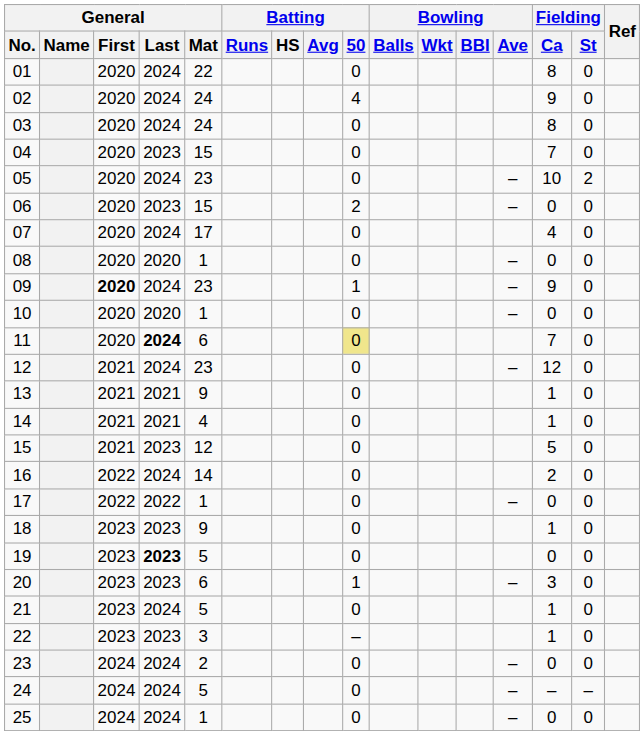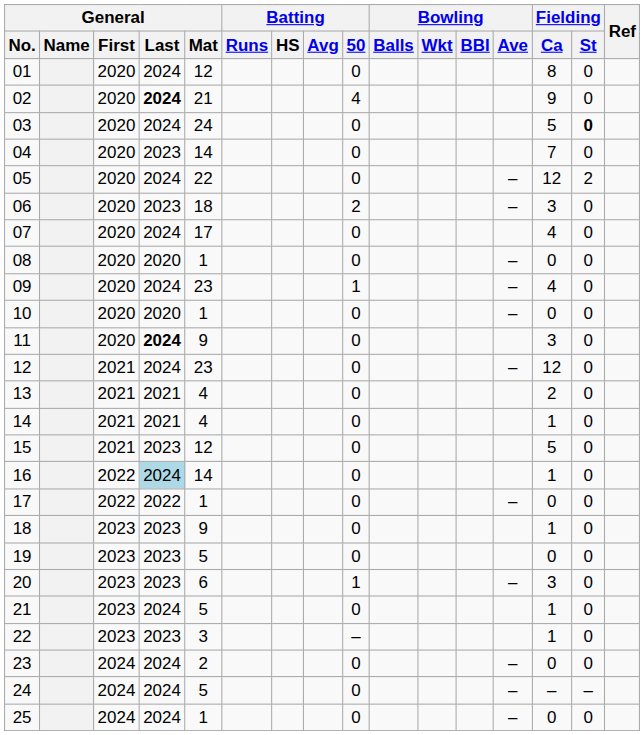 <table class="wikitable plainrowheaders sortable">
 <tr align="center">
 <th scope="col" colspan=5 class="unsortable">General</th>
 <th scope="col" colspan=4 class="unsortable"><a href='#'>Batting</a></th>
 <th scope="col" colspan=4 class="unsortable"><a href='#'>Bowling</a></th>
 <th scope="col" colspan=2 class="unsortable"><a href='#'>Fielding</a></th>
 <th scope="col" rowspan=2 class="unsortable">Ref</th>
 </tr>
 <tr align="center">
 <th scope="col">No.</th>
 <th scope="col">Name</th>
 <th scope="col">First</th>
 <th scope="col">Last</th>
 <th scope="col">Mat</th>
 <th scope="col"><a href='#'>Runs</a></th>
 <th scope="col">HS</th>
 <th scope="col"><a href='#'>Avg</a></th>
 <th scope="col"><a href='#'>50</a></th>
 <th scope="col"><a href='#'>Balls</a></th>
 <th scope="col"><a href='#'>Wkt</a></th>
 <th scope="col"><a href='#'>BBI</a></th>
 <th scope="col"><a href='#'>Ave</a></th>
 <th scope="col"><a href='#'>Ca</a></th>
 <th scope="col"><a href='#'>St</a></th>
 </tr>
 <tr align="center">
 <td><span>0</span>1</td>
 <th scope="row" align="left"></th>
 <td>2020</td>
 <td>2024</td>
-<td>22</td>
+<td>12</td>
 <td></td>
 <td></td>
 <td></td>
 <td>0</td>
 <td></td>
 <td></td>
 <td></td>
 <td></td>
 <td>8</td>
 <td>0</td>
 <td></td>
 </tr>
 <tr align="center">
 <td><span>0</span>2</td>
 <th scope="row" align="left"></th>
 <td>2020</td>
-<td>2024</td>
-<td>24</td>
+<td><strong>2024</strong></td>
+<td>21</td>
 <td></td>
 <td></td>
 <td></td>
 <td>4</td>
 <td></td>
 <td></td>
 <td></td>
 <td></td>
 <td>9</td>
 <td>0</td>
 <td></td>
 </tr>
 <tr align="center">
 <td><span>0</span>3</td>
 <th scope="row" align="left"></th>
 <td>2020</td>
 <td>2024</td>
 <td>24</td>
 <td></td>
 <td></td>
 <td></td>
 <td>0</td>
 <td></td>
 <td></td>
 <td></td>
 <td></td>
-<td>8</td>
-<td>0</td>
+<td>5</td>
+<td><strong>0</strong></td>
 <td></td>
 </tr>
 <tr align="center">
 <td><span>0</span>4</td>
 <th scope="row" align="left"></th>
 <td>2020</td>
 <td>2023</td>
-<td>15</td>
+<td>14</td>
 <td></td>
 <td></td>
 <td></td>
 <td>0</td>
 <td></td>
 <td></td>
 <td></td>
 <td></td>
 <td>7</td>
 <td>0</td>
 <td></td>
 </tr>
 <tr align="center">
 <td><span>0</span>5</td>
 <th scope="row" align="left"></th>
 <td>2020</td>
 <td>2024</td>
-<td>23</td>
+<td>22</td>
 <td></td>
 <td></td>
 <td></td>
 <td>0</td>
 <td></td>
 <td></td>
 <td></td>
 <td>–</td>
-<td>10</td>
+<td>12</td>
 <td>2</td>
 <td></td>
 </tr>
 <tr align="center">
 <td><span>0</span>6</td>
 <th scope="row" align="left"></th>
 <td>2020</td>
 <td>2023</td>
-<td>15</td>
+<td>18</td>
 <td></td>
 <td></td>
 <td></td>
 <td>2</td>
 <td></td>
 <td></td>
 <td></td>
 <td>–</td>
-<td>0</td>
+<td>3</td>
 <td>0</td>
 <td></td>
 </tr>
 <tr align="center">
 <td><span>0</span>7</td>
 <th scope="row" align="left"></th>
 <td>2020</td>
 <td>2024</td>
 <td>17</td>
 <td></td>
 <td></td>
 <td></td>
 <td>0</td>
 <td></td>
 <td></td>
 <td></td>
 <td></td>
 <td>4</td>
 <td>0</td>
 <td></td>
 </tr>
 <tr align="center">
 <td><span>0</span>8</td>
 <th scope="row" align="left"></th>
 <td>2020</td>
 <td>2020</td>
 <td>1</td>
 <td></td>
 <td></td>
 <td></td>
 <td>0</td>
 <td></td>
 <td></td>
 <td></td>
 <td>–</td>
 <td>0</td>
 <td>0</td>
 <td></td>
 </tr>
 <tr align="center">
 <td><span>0</span>9</td>
 <th scope="row" align="left"></th>
-<td><strong>2020</strong></td>
+<td>2020</td>
 <td>2024</td>
 <td>23</td>
 <td></td>
 <td></td>
 <td></td>
 <td>1</td>
 <td></td>
 <td></td>
 <td></td>
 <td>–</td>
-<td>9</td>
+<td>4</td>
 <td>0</td>
 <td></td>
 </tr>
 <tr align="center">
 <td>10</td>
 <th scope="row" align="left"></th>
 <td>2020</td>
 <td>2020</td>
 <td>1</td>
 <td></td>
 <td></td>
 <td></td>
 <td>0</td>
 <td></td>
 <td></td>
 <td></td>
 <td>–</td>
 <td>0</td>
 <td>0</td>
 <td></td>
 </tr>
 <tr align="center">
 <td>11</td>
 <th scope="row" align="left"></th>
 <td>2020</td>
 <td><strong>2024</strong></td>
-<td>6</td>
+<td>9</td>
 <td></td>
 <td></td>
 <td></td>
-<td style="background: khaki;">0</td>
+<td>0</td>
 <td></td>
 <td></td>
 <td></td>
 <td></td>
-<td>7</td>
+<td>3</td>
 <td>0</td>
 <td></td>
 </tr>
 <tr align="center">
 <td>12</td>
 <th scope="row" align="left"></th>
 <td>2021</td>
 <td>2024</td>
 <td>23</td>
 <td></td>
 <td></td>
 <td></td>
 <td>0</td>
 <td></td>
 <td></td>
 <td></td>
 <td>–</td>
 <td>12</td>
 <td>0</td>
 <td></td>
 </tr>
 <tr align="center">
 <td>13</td>
 <th scope="row" align="left"></th>
 <td>2021</td>
 <td>2021</td>
-<td>9</td>
+<td>4</td>
 <td></td>
 <td></td>
 <td></td>
 <td>0</td>
 <td></td>
 <td></td>
 <td></td>
 <td></td>
-<td>1</td>
+<td>2</td>
 <td>0</td>
 <td></td>
 </tr>
 <tr align="center">
 <td>14</td>
 <th scope="row" align="left"></th>
 <td>2021</td>
 <td>2021</td>
 <td>4</td>
 <td></td>
 <td></td>
 <td></td>
 <td>0</td>
 <td></td>
 <td></td>
 <td></td>
 <td></td>
 <td>1</td>
 <td>0</td>
 <td></td>
 </tr>
 <tr align="center">
 <td>15</td>
 <th scope="row" align="left"></th>
 <td>2021</td>
 <td>2023</td>
 <td>12</td>
 <td></td>
 <td></td>
 <td></td>
 <td>0</td>
 <td></td>
 <td></td>
 <td></td>
 <td></td>
 <td>5</td>
 <td>0</td>
 <td></td>
 </tr>
 <tr align="center">
 <td>16</td>
 <th scope="row" align="left"></th>
 <td>2022</td>
-<td>2024</td>
+<td style="background: lightblue;">2024</td>
 <td>14</td>
 <td></td>
 <td></td>
 <td></td>
 <td>0</td>
 <td></td>
 <td></td>
 <td></td>
 <td></td>
-<td>2</td>
+<td>1</td>
 <td>0</td>
 <td></td>
 </tr>
 <tr align="center">
 <td>17</td>
 <th scope="row" align="left"></th>
 <td>2022</td>
 <td>2022</td>
 <td>1</td>
 <td></td>
 <td></td>
 <td></td>
 <td>0</td>
 <td></td>
 <td></td>
 <td></td>
 <td>–</td>
 <td>0</td>
 <td>0</td>
 <td></td>
 </tr>
 <tr align="center">
 <td>18</td>
 <th scope="row" align="left"></th>
 <td>2023</td>
 <td>2023</td>
 <td>9</td>
 <td></td>
 <td></td>
 <td></td>
 <td>0</td>
 <td></td>
 <td></td>
 <td></td>
 <td></td>
 <td>1</td>
 <td>0</td>
 <td></td>
 </tr>
 <tr align="center">
 <td>19</td>
 <th scope="row" align="left"></th>
 <td>2023</td>
-<td><strong>2023</strong></td>
+<td>2023</td>
 <td>5</td>
 <td></td>
 <td></td>
 <td></td>
 <td>0</td>
 <td></td>
 <td></td>
 <td></td>
 <td></td>
 <td>0</td>
 <td>0</td>
 <td></td>
 </tr>
 <tr align="center">
 <td>20</td>
 <th scope="row" align="left"></th>
 <td>2023</td>
 <td>2023</td>
 <td>6</td>
 <td></td>
 <td></td>
 <td></td>
 <td>1</td>
 <td></td>
 <td></td>
 <td></td>
 <td>–</td>
 <td>3</td>
 <td>0</td>
 <td></td>
 </tr>
 <tr align="center">
 <td>21</td>
 <th scope="row" align="left"></th>
 <td>2023</td>
 <td>2024</td>
 <td>5</td>
 <td></td>
 <td></td>
 <td></td>
 <td>0</td>
 <td></td>
 <td></td>
 <td></td>
 <td></td>
 <td>1</td>
 <td>0</td>
 <td></td>
 </tr>
 <tr align="center">
 <td>22</td>
 <th scope="row" align="left"></th>
 <td>2023</td>
 <td>2023</td>
 <td>3</td>
 <td></td>
 <td></td>
 <td></td>
 <td>–</td>
 <td></td>
 <td></td>
 <td></td>
 <td></td>
 <td>1</td>
 <td>0</td>
 <td></td>
 </tr>
 <tr align="center">
 <td>23</td>
 <th scope="row" align="left"></th>
 <td>2024</td>
 <td>2024</td>
 <td>2</td>
 <td></td>
 <td></td>
 <td></td>
 <td>0</td>
 <td></td>
 <td></td>
 <td></td>
 <td>–</td>
 <td>0</td>
 <td>0</td>
 <td></td>
 </tr>
 <tr align="center">
 <td>24</td>
 <th scope="row" align="left"></th>
 <td>2024</td>
 <td>2024</td>
 <td>5</td>
 <td></td>
 <td></td>
 <td></td>
 <td>0</td>
 <td></td>
 <td></td>
 <td></td>
 <td>–</td>
 <td>–</td>
 <td>–</td>
 <td></td>
 </tr>
 <tr align="center">
 <td>25</td>
 <th scope="row" align="left"></th>
 <td>2024</td>
 <td>2024</td>
 <td>1</td>
 <td></td>
 <td></td>
 <td></td>
 <td>0</td>
 <td></td>
 <td></td>
 <td></td>
 <td>–</td>
 <td>0</td>
 <td>0</td>
 <td></td>
 </tr>
 </table>
